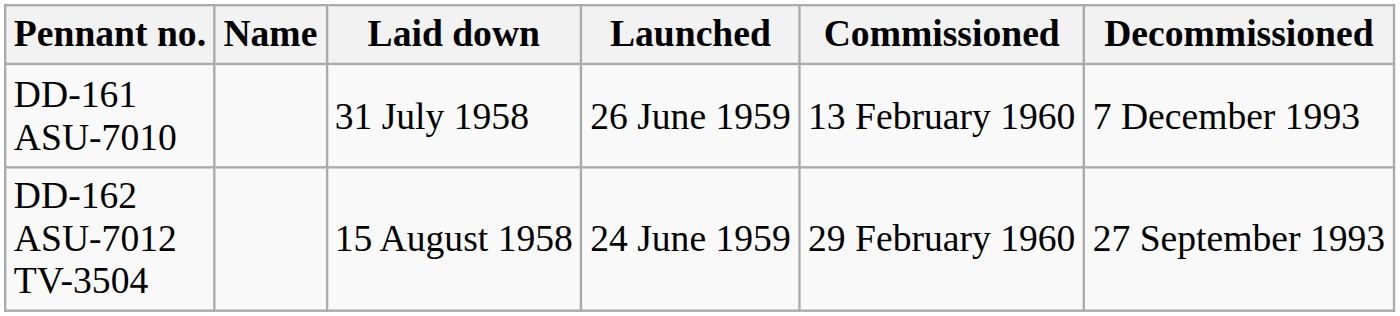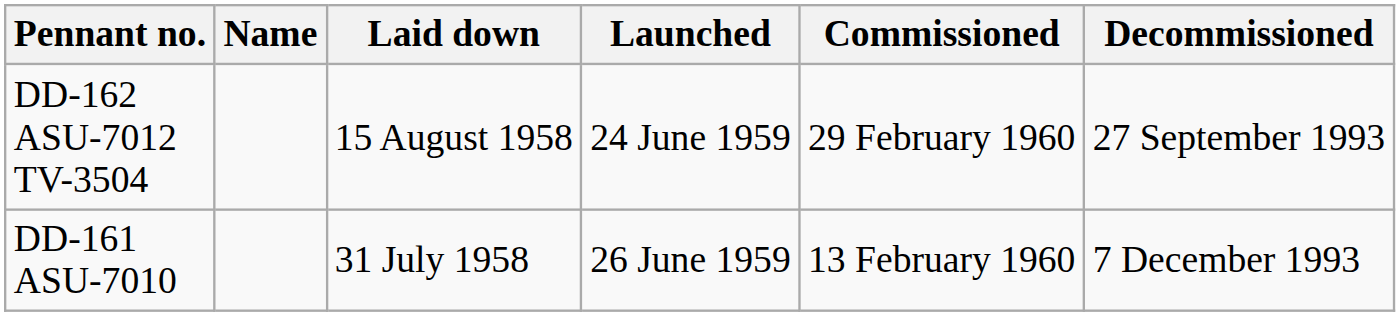 <table class=wikitable>
 <tr>
 <th>Pennant no.</th>
 <th>Name</th>
 <th>Laid down</th>
 <th>Launched</th>
 <th>Commissioned</th>
 <th>Decommissioned</th>
 </tr>
 <tr>
+<td>DD-162<br>ASU-7012<br>TV-3504</td>
+<td></td>
+<td>15 August 1958</td>
+<td>24 June 1959</td>
+<td>29 February 1960</td>
+<td>27 September 1993</td>
+</tr>
+<tr>
 <td>DD-161<br>ASU-7010</td>
 <td></td>
 <td>31 July 1958</td>
 <td>26 June 1959</td>
 <td>13 February 1960</td>
 <td>7 December 1993</td>
 </tr>
-<tr>
-<td>DD-162<br>ASU-7012<br>TV-3504</td>
-<td></td>
-<td>15 August 1958</td>
-<td>24 June 1959</td>
-<td>29 February 1960</td>
-<td>27 September 1993</td>
-</tr>
 </table>
